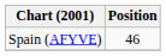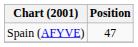 <table class="wikitable sortable plainrowheaders">
 <tr>
 <th scope="col">Chart (2001)</th>
 <th scope="col">Position</th>
 </tr>
 <tr>
 <td align="left">Spain (<a href='#'>AFYVE</a>)</td>
-<td align="center">46</td>
+<td align="center">47</td>
 </tr>
 <tr>
 </tr>
 </table>
